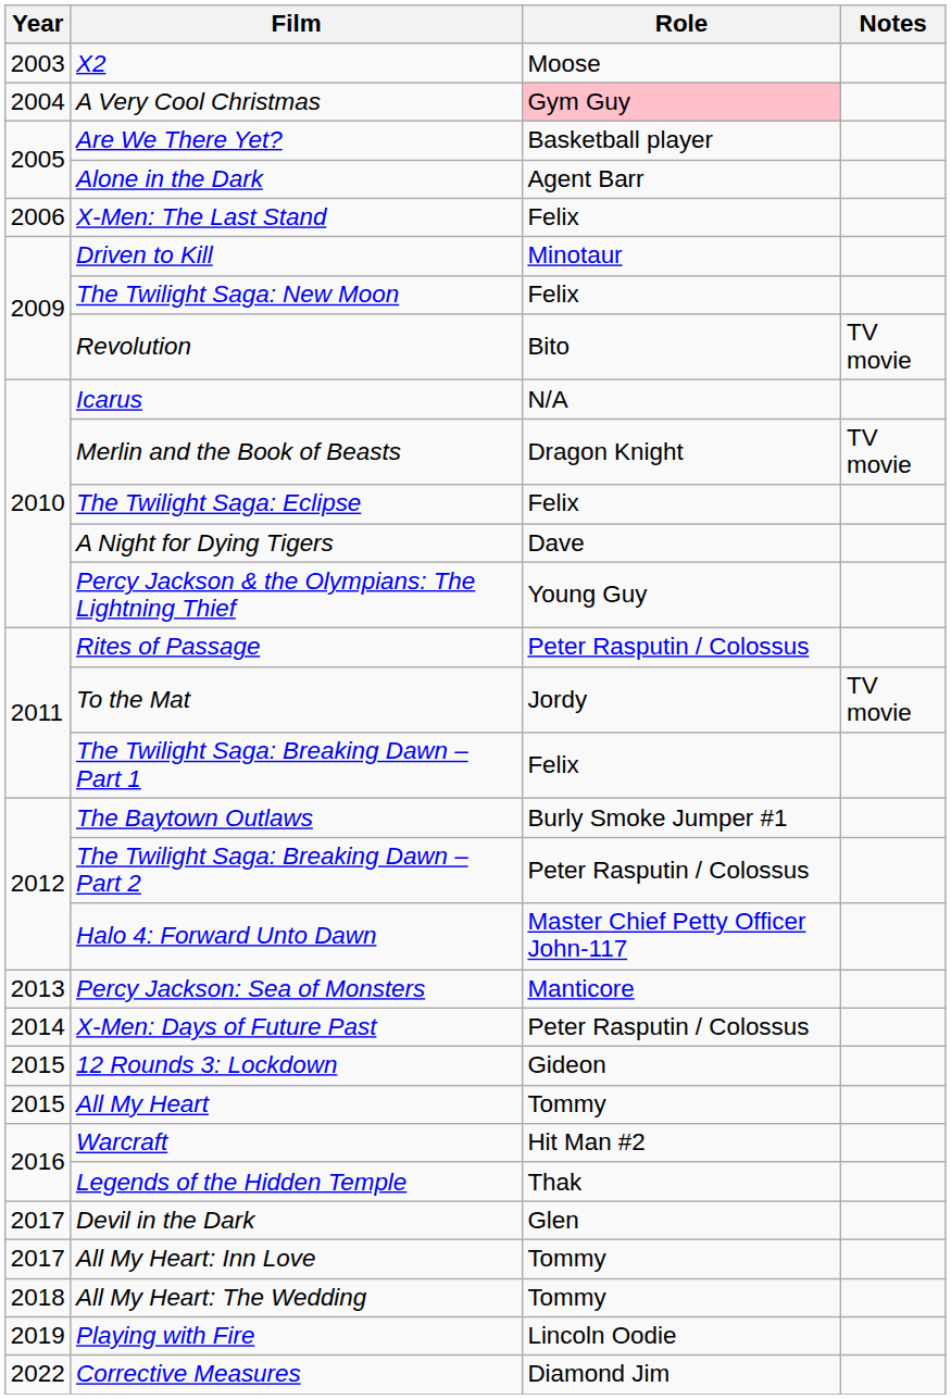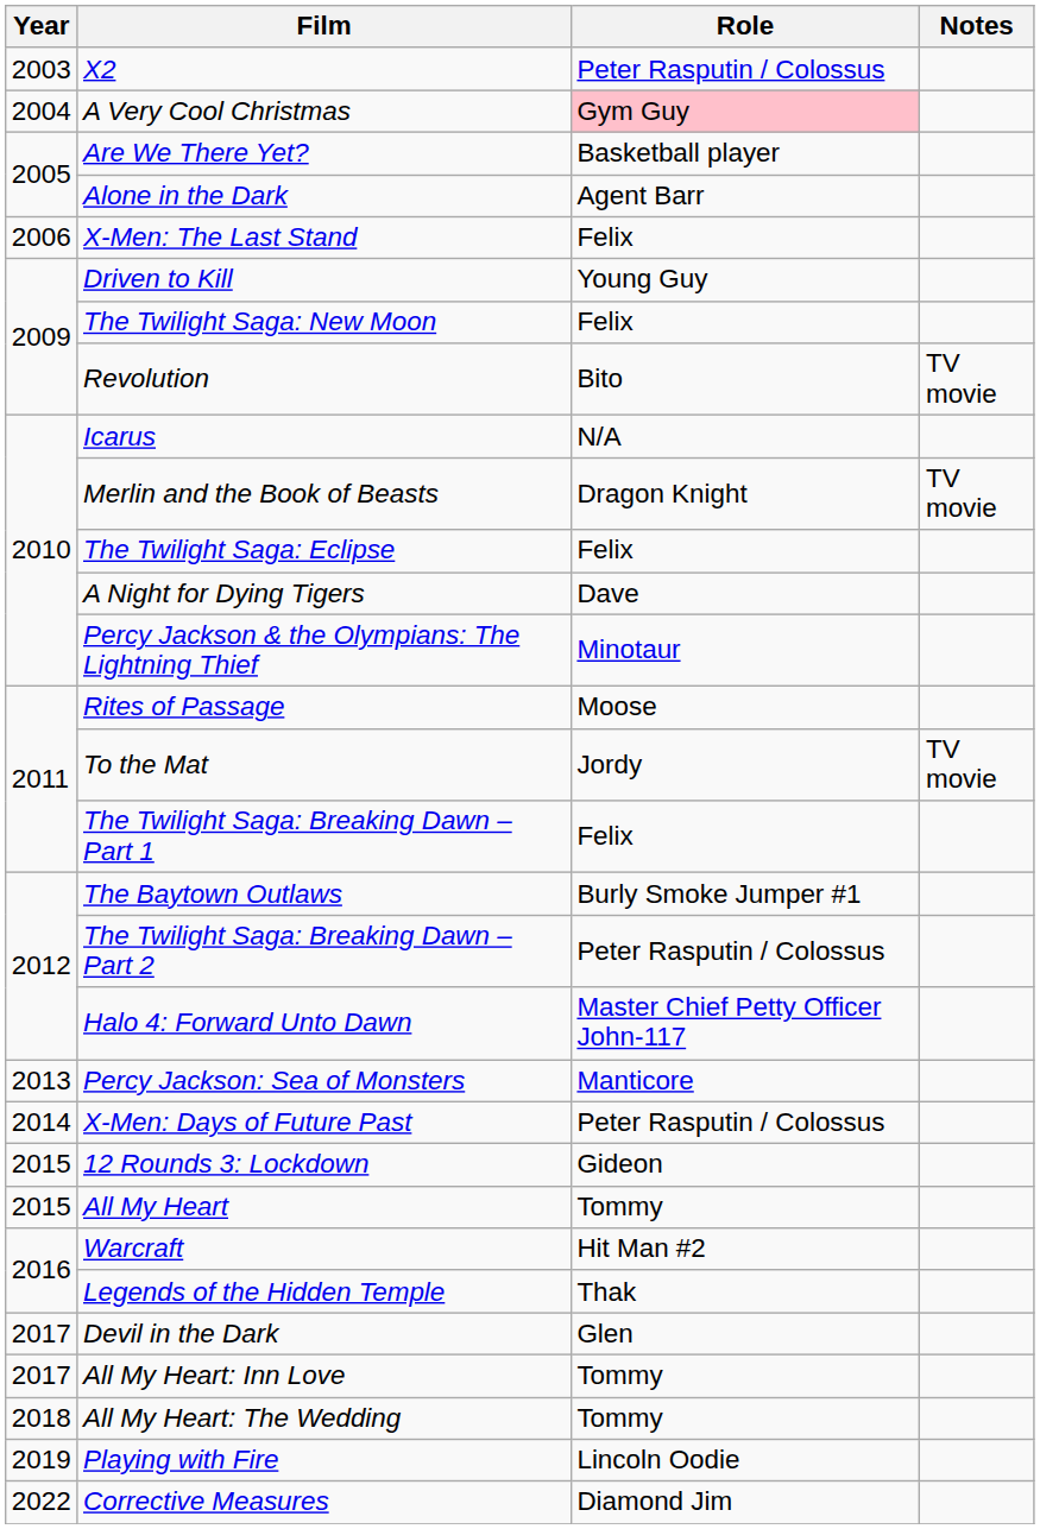 <table class="wikitable sortable" width=70%>
 <tr>
 <th>Year</th>
 <th>Film</th>
 <th>Role</th>
 <th class="unsortable">Notes</th>
 </tr>
 <tr>
 <td>2003</td>
 <td><em><a href='#'>X2</a></em></td>
-<td>Moose</td>
+<td><a href='#'>Peter Rasputin / Colossus</a></td>
 <td></td>
 </tr>
 <tr>
 <td>2004</td>
 <td data-sort-value="Very Cool Christmas, A"><em>A Very Cool Christmas</em></td>
 <td style="background: pink;">Gym Guy</td>
 <td></td>
 </tr>
 <tr>
 <td rowspan="2">2005</td>
 <td><em><a href='#'>Are We There Yet?</a></em></td>
 <td>Basketball player</td>
 <td></td>
 </tr>
 <tr>
 <td><em><a href='#'>Alone in the Dark</a></em></td>
 <td>Agent Barr</td>
 <td></td>
 </tr>
 <tr>
 <td>2006</td>
 <td><em><a href='#'>X-Men: The Last Stand</a></em></td>
 <td>Felix</td>
 <td></td>
 </tr>
 <tr>
 <td rowspan="3">2009</td>
 <td><em><a href='#'>Driven to Kill</a></em></td>
-<td><a href='#'>Minotaur</a></td>
+<td>Young Guy</td>
 <td></td>
 </tr>
 <tr>
 <td data-sort-value="Twilight Saga: New Moon, The"><em><a href='#'>The Twilight Saga: New Moon</a></em></td>
 <td>Felix</td>
 <td></td>
 </tr>
 <tr>
 <td><em>Revolution</em></td>
 <td>Bito</td>
 <td>TV movie</td>
 </tr>
 <tr>
 <td rowspan="5">2010</td>
 <td><em><a href='#'>Icarus</a></em></td>
 <td>N/A</td>
 <td></td>
 </tr>
 <tr>
 <td><em>Merlin and the Book of Beasts</em></td>
 <td>Dragon Knight</td>
 <td>TV movie</td>
 </tr>
 <tr>
 <td data-sort-value="Twilight Saga: Eclipse, The"><em><a href='#'>The Twilight Saga: Eclipse</a></em></td>
 <td>Felix</td>
 <td></td>
 </tr>
 <tr>
 <td data-sort-value="Night for Dying Tigers, A"><em>A Night for Dying Tigers</em></td>
 <td>Dave</td>
 <td></td>
 </tr>
 <tr>
 <td><em><a href='#'>Percy Jackson & the Olympians: The Lightning Thief</a></em></td>
-<td>Young Guy</td>
+<td><a href='#'>Minotaur</a></td>
 <td></td>
 </tr>
 <tr>
 <td rowspan="3">2011</td>
 <td><em><a href='#'>Rites of Passage</a></em></td>
-<td><a href='#'>Peter Rasputin / Colossus</a></td>
+<td>Moose</td>
 <td></td>
 </tr>
 <tr>
 <td><em>To the Mat</em></td>
 <td>Jordy</td>
 <td>TV movie</td>
 </tr>
 <tr>
 <td data-sort-value="Twilight Saga: Breaking Dawn – Part 1, The"><em><a href='#'>The Twilight Saga: Breaking Dawn – Part 1</a></em></td>
 <td>Felix</td>
 <td></td>
 </tr>
 <tr>
 <td rowspan="3">2012</td>
 <td data-sort-value="Baytown Outlaws, The"><em><a href='#'>The Baytown Outlaws</a></em></td>
 <td>Burly Smoke Jumper #1</td>
 <td></td>
 </tr>
 <tr>
 <td data-sort-value="Twilight Saga: Breaking Dawn – Part 2, The"><em><a href='#'>The Twilight Saga: Breaking Dawn – Part 2</a></em></td>
 <td>Peter Rasputin / Colossus</td>
 <td></td>
 </tr>
 <tr>
 <td><em><a href='#'>Halo 4: Forward Unto Dawn</a></em></td>
 <td><a href='#'>Master Chief Petty Officer John-117</a></td>
 <td></td>
 </tr>
 <tr>
 <td>2013</td>
 <td><em><a href='#'>Percy Jackson: Sea of Monsters</a></em></td>
 <td><a href='#'>Manticore</a></td>
 <td></td>
 </tr>
 <tr>
 <td>2014</td>
 <td><em><a href='#'>X-Men: Days of Future Past</a></em></td>
 <td>Peter Rasputin / Colossus</td>
 <td></td>
 </tr>
 <tr>
 <td>2015</td>
 <td><em><a href='#'>12 Rounds 3: Lockdown</a></em></td>
 <td>Gideon</td>
 <td></td>
 </tr>
 <tr>
 <td>2015</td>
 <td><em><a href='#'>All My Heart</a></em></td>
 <td>Tommy</td>
 <td></td>
 </tr>
 <tr>
 <td rowspan="2">2016</td>
 <td><em><a href='#'>Warcraft</a></em></td>
 <td>Hit Man #2</td>
 <td></td>
 </tr>
 <tr>
 <td><em><a href='#'>Legends of the Hidden Temple</a></em></td>
 <td>Thak</td>
 <td></td>
 </tr>
 <tr>
 <td>2017</td>
 <td><em>Devil in the Dark</em></td>
 <td>Glen</td>
 <td></td>
 </tr>
 <tr>
 <td>2017</td>
 <td><em>All My Heart: Inn Love</em></td>
 <td>Tommy</td>
 <td></td>
 </tr>
 <tr>
 <td>2018</td>
 <td><em>All My Heart: The Wedding</em></td>
 <td>Tommy</td>
 <td></td>
 </tr>
 <tr>
 <td>2019</td>
 <td><em><a href='#'>Playing with Fire</a></em></td>
 <td>Lincoln Oodie</td>
 <td></td>
 </tr>
 <tr>
 <td>2022</td>
 <td><em><a href='#'>Corrective Measures</a></em></td>
 <td>Diamond Jim</td>
 <td></td>
 </tr>
 </table>
